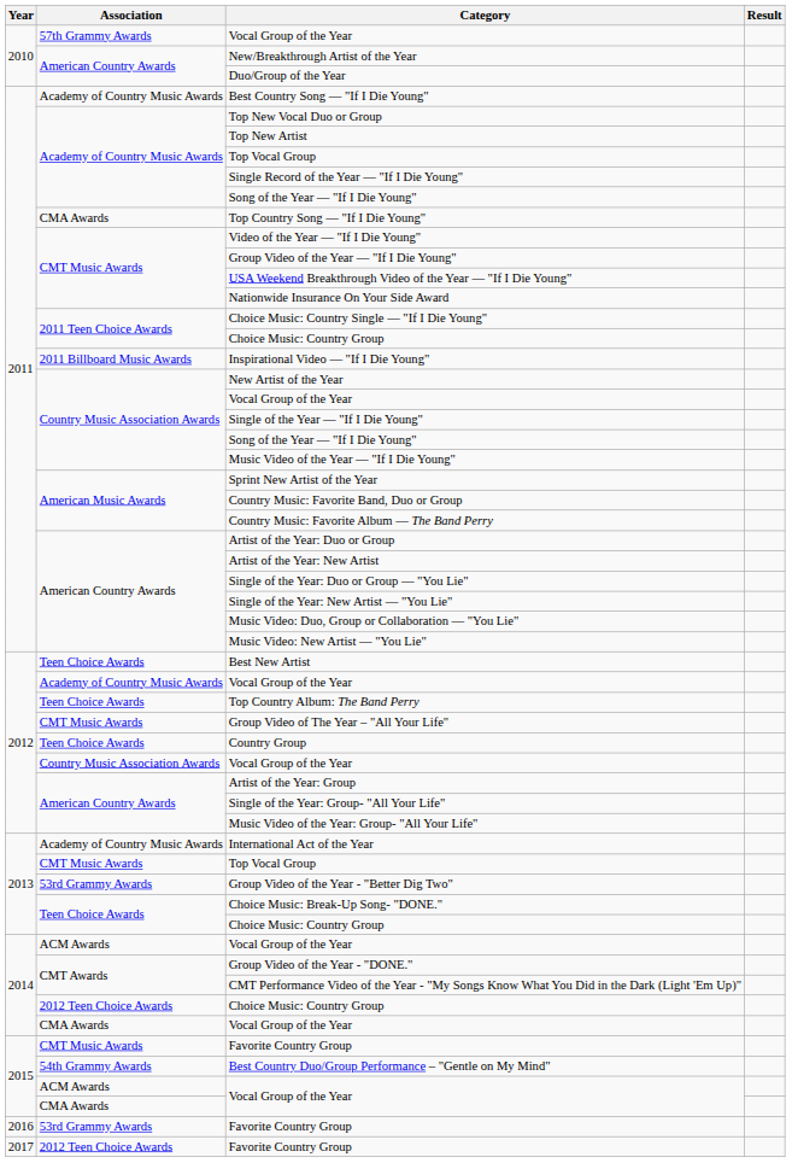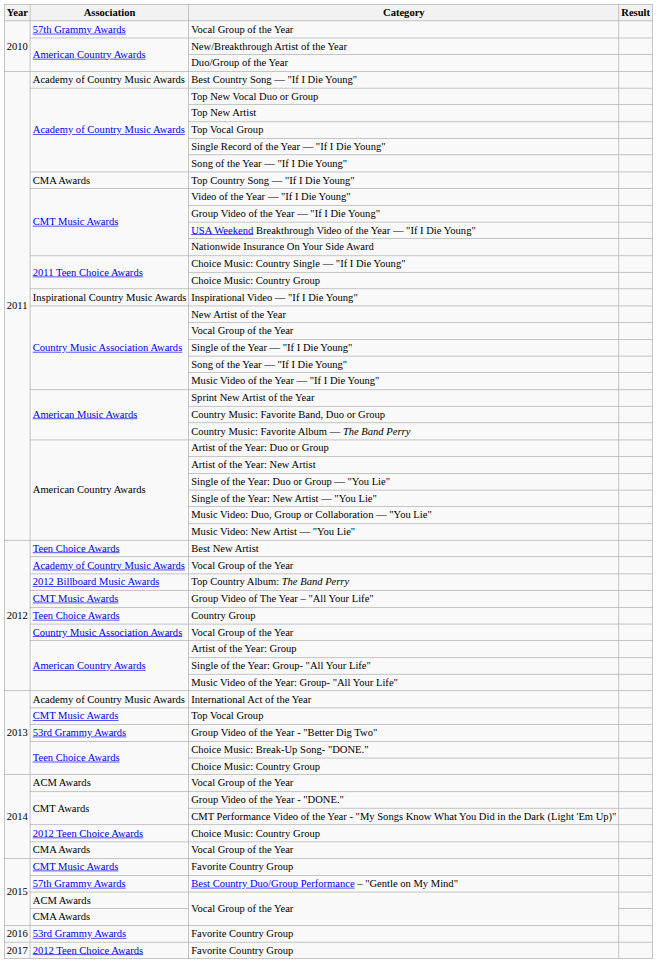 <table class="wikitable">
 <tr>
 <th>Year</th>
 <th>Association</th>
 <th>Category</th>
 <th>Result</th>
 </tr>
 <tr>
 <td rowspan="3">2010</td>
 <td><a href='#'>57th Grammy Awards</a></td>
 <td>Vocal Group of the Year</td>
 <td></td>
 </tr>
 <tr>
 <td rowspan="2"><a href='#'>American Country Awards</a></td>
 <td>New/Breakthrough Artist of the Year</td>
 <td></td>
 </tr>
 <tr>
 <td>Duo/Group of the Year</td>
 <td></td>
 </tr>
 <tr>
 <td rowspan="28">2011</td>
 <td>Academy of Country Music Awards</td>
 <td>Best Country Song — "If I Die Young"</td>
 <td></td>
 </tr>
 <tr>
 <td rowspan="5"><a href='#'>Academy of Country Music Awards</a></td>
 <td>Top New Vocal Duo or Group</td>
 <td></td>
 </tr>
 <tr>
 <td>Top New Artist</td>
 <td></td>
 </tr>
 <tr>
 <td>Top Vocal Group</td>
 <td></td>
 </tr>
 <tr>
 <td>Single Record of the Year — "If I Die Young"</td>
 <td></td>
 </tr>
 <tr>
 <td>Song of the Year — "If I Die Young"</td>
 <td></td>
 </tr>
 <tr>
 <td>CMA Awards</td>
 <td>Top Country Song — "If I Die Young"</td>
 <td></td>
 </tr>
 <tr>
 <td rowspan="4"><a href='#'>CMT Music Awards</a></td>
 <td>Video of the Year — "If I Die Young"</td>
 <td></td>
 </tr>
 <tr>
 <td>Group Video of the Year — "If I Die Young"</td>
 <td></td>
 </tr>
 <tr>
 <td><a href='#'>USA Weekend</a> Breakthrough Video of the Year — "If I Die Young"</td>
 <td></td>
 </tr>
 <tr>
 <td>Nationwide Insurance On Your Side Award</td>
 <td></td>
 </tr>
 <tr>
 <td rowspan="2"><a href='#'>2011 Teen Choice Awards</a></td>
 <td>Choice Music: Country Single — "If I Die Young"</td>
 <td></td>
 </tr>
 <tr>
 <td>Choice Music: Country Group</td>
 <td></td>
 </tr>
 <tr>
-<td><a href='#'>2011 Billboard Music Awards</a></td>
+<td>Inspirational Country Music Awards</td>
 <td>Inspirational Video — "If I Die Young"</td>
 <td></td>
 </tr>
 <tr>
 <td rowspan="5"><a href='#'>Country Music Association Awards</a></td>
 <td>New Artist of the Year</td>
 <td></td>
 </tr>
 <tr>
 <td>Vocal Group of the Year</td>
 <td></td>
 </tr>
 <tr>
 <td>Single of the Year — "If I Die Young"</td>
 <td></td>
 </tr>
 <tr>
 <td>Song of the Year — "If I Die Young"</td>
 <td></td>
 </tr>
 <tr>
 <td>Music Video of the Year — "If I Die Young"</td>
 <td></td>
 </tr>
 <tr>
 <td rowspan="3"><a href='#'>American Music Awards</a></td>
 <td>Sprint New Artist of the Year</td>
 <td></td>
 </tr>
 <tr>
 <td>Country Music: Favorite Band, Duo or Group</td>
 <td></td>
 </tr>
 <tr>
 <td>Country Music: Favorite Album — <em>The Band Perry</em></td>
 <td></td>
 </tr>
 <tr>
 <td rowspan="6">American Country Awards</td>
 <td>Artist of the Year: Duo or Group</td>
 <td></td>
 </tr>
 <tr>
 <td>Artist of the Year: New Artist</td>
 <td></td>
 </tr>
 <tr>
 <td>Single of the Year: Duo or Group — "You Lie"</td>
 <td></td>
 </tr>
 <tr>
 <td>Single of the Year: New Artist — "You Lie"</td>
 <td></td>
 </tr>
 <tr>
 <td>Music Video: Duo, Group or Collaboration — "You Lie"</td>
 <td></td>
 </tr>
 <tr>
 <td>Music Video: New Artist — "You Lie"</td>
 <td></td>
 </tr>
 <tr>
 <td rowspan=9>2012</td>
 <td><a href='#'>Teen Choice Awards</a></td>
 <td>Best New Artist</td>
 <td></td>
 </tr>
 <tr>
 <td><a href='#'>Academy of Country Music Awards</a></td>
 <td>Vocal Group of the Year</td>
 <td></td>
 </tr>
 <tr>
-<td><a href='#'>Teen Choice Awards</a></td>
+<td><a href='#'>2012 Billboard Music Awards</a></td>
 <td>Top Country Album: <em>The Band Perry</em></td>
 <td></td>
 </tr>
 <tr>
 <td><a href='#'>CMT Music Awards</a></td>
 <td>Group Video of The Year – "All Your Life"</td>
 <td></td>
 </tr>
 <tr>
 <td><a href='#'>Teen Choice Awards</a></td>
 <td>Country Group</td>
 <td></td>
 </tr>
 <tr>
 <td><a href='#'>Country Music Association Awards</a></td>
 <td>Vocal Group of the Year</td>
 <td></td>
 </tr>
 <tr>
 <td rowspan="3"><a href='#'>American Country Awards</a></td>
 <td>Artist of the Year: Group</td>
 <td></td>
 </tr>
 <tr>
 <td>Single of the Year: Group- "All Your Life"</td>
 <td></td>
 </tr>
 <tr>
 <td>Music Video of the Year: Group- "All Your Life"</td>
 <td></td>
 </tr>
 <tr>
 <td rowspan="5">2013</td>
 <td>Academy of Country Music Awards</td>
 <td>International Act of the Year</td>
 <td></td>
 </tr>
 <tr>
 <td><a href='#'>CMT Music Awards</a></td>
 <td>Top Vocal Group</td>
 <td></td>
 </tr>
 <tr>
 <td><a href='#'>53rd Grammy Awards</a></td>
 <td>Group Video of the Year - "Better Dig Two"</td>
 <td></td>
 </tr>
 <tr>
 <td rowspan="2"><a href='#'>Teen Choice Awards</a></td>
 <td>Choice Music: Break-Up Song- "DONE."</td>
 <td></td>
 </tr>
 <tr>
 <td>Choice Music: Country Group</td>
 <td></td>
 </tr>
 <tr>
 <td rowspan="5">2014</td>
 <td>ACM Awards</td>
 <td>Vocal Group of the Year</td>
 <td></td>
 </tr>
 <tr>
 <td rowspan="2">CMT Awards</td>
 <td>Group Video of the Year - "DONE."</td>
 <td></td>
 </tr>
 <tr>
 <td>CMT Performance Video of the Year - "My Songs Know What You Did in the Dark (Light 'Em Up)" </td>
 <td></td>
 </tr>
 <tr>
 <td><a href='#'>2012 Teen Choice Awards</a></td>
 <td>Choice Music: Country Group</td>
 <td></td>
 </tr>
 <tr>
 <td>CMA Awards</td>
 <td>Vocal Group of the Year</td>
 <td></td>
 </tr>
 <tr>
 <td rowspan="4">2015</td>
 <td><a href='#'>CMT Music Awards</a></td>
 <td>Favorite Country Group</td>
 <td></td>
 </tr>
 <tr>
-<td><a href='#'>54th Grammy Awards</a></td>
+<td><a href='#'>57th Grammy Awards</a></td>
 <td><a href='#'>Best Country Duo/Group Performance</a> – "Gentle on My Mind"</td>
 <td></td>
 </tr>
 <tr>
 <td>ACM Awards</td>
 <td rowspan="2">Vocal Group of the Year</td>
 <td></td>
 </tr>
 <tr>
 <td>CMA Awards</td>
 <td></td>
 </tr>
 <tr>
 <td>2016</td>
 <td><a href='#'>53rd Grammy Awards</a></td>
 <td>Favorite Country Group</td>
 <td></td>
 </tr>
 <tr>
 <td>2017</td>
 <td><a href='#'>2012 Teen Choice Awards</a></td>
 <td>Favorite Country Group</td>
 <td></td>
 </tr>
 </table>
